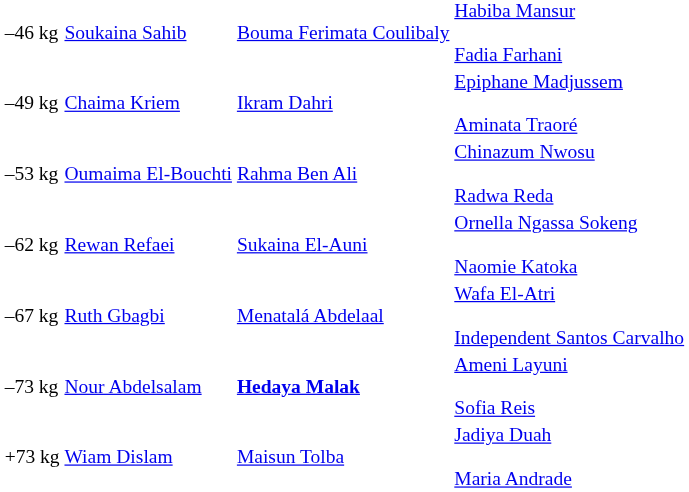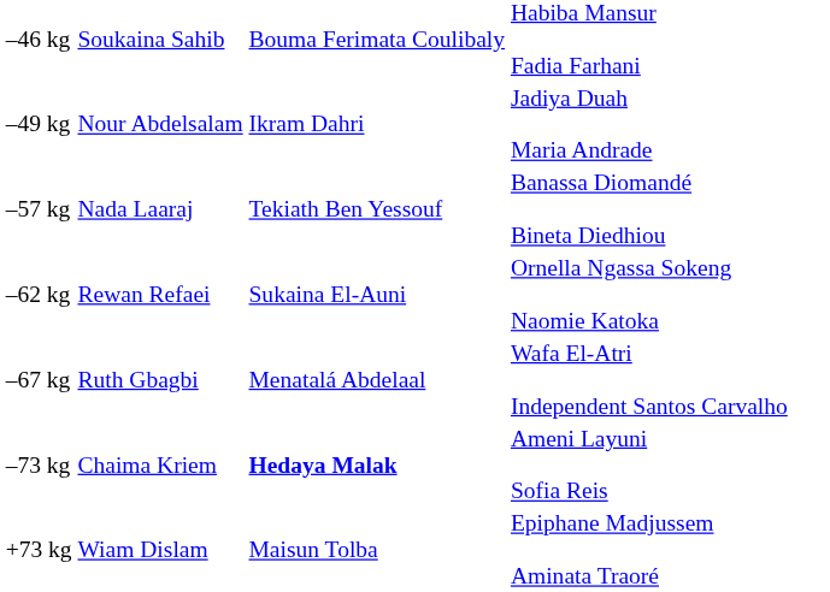 <table>
 <tr>
 <td>–46 kg</td>
 <td><a href='#'>Soukaina Sahib</a> <br></td>
 <td><a href='#'>Bouma Ferimata Coulibaly</a> <br></td>
 <td><a href='#'>Habiba Mansur</a> <br><br> <a href='#'>Fadia Farhani</a> <br></td>
 </tr>
 <tr>
 <td>–49 kg</td>
-<td><a href='#'>Chaima Kriem</a> <br></td>
+<td><a href='#'>Nour Abdelsalam</a> <br></td>
 <td><a href='#'>Ikram Dahri</a> <br></td>
-<td><a href='#'>Epiphane Madjussem</a> <br><br> <a href='#'>Aminata Traoré</a> <br></td>
+<td><a href='#'>Jadiya Duah</a> <br><br> <a href='#'>Maria Andrade</a> <br></td>
 </tr>
 <tr>
-<td>–53 kg</td>
-<td><a href='#'>Oumaima El-Bouchti</a> <br></td>
-<td><a href='#'>Rahma Ben Ali</a> <br></td>
-<td><a href='#'>Chinazum Nwosu</a> <br><br> <a href='#'>Radwa Reda</a> <br></td>
+<td>–57 kg</td>
+<td><a href='#'>Nada Laaraj</a> <br></td>
+<td><a href='#'>Tekiath Ben Yessouf</a> <br></td>
+<td><a href='#'>Banassa Diomandé</a> <br><br> <a href='#'>Bineta Diedhiou</a> <br></td>
 </tr>
 <tr>
 <td>–62 kg</td>
 <td><a href='#'>Rewan Refaei</a> <br></td>
 <td><a href='#'>Sukaina El-Auni</a> <br></td>
 <td><a href='#'>Ornella Ngassa Sokeng</a> <br><br> <a href='#'>Naomie Katoka</a> <br></td>
 </tr>
 <tr>
 <td>–67 kg</td>
 <td><a href='#'>Ruth Gbagbi</a> <br></td>
 <td><a href='#'>Menatalá Abdelaal</a> <br></td>
 <td><a href='#'>Wafa El-Atri</a> <br><br> <a href='#'>Independent Santos Carvalho</a> <br></td>
 </tr>
 <tr>
 <td>–73 kg</td>
-<td><a href='#'>Nour Abdelsalam</a> <br></td>
+<td><a href='#'>Chaima Kriem</a> <br></td>
 <td><strong><a href='#'>Hedaya Malak</a> <br></strong></td>
 <td><a href='#'>Ameni Layuni</a> <br><br> <a href='#'>Sofia Reis</a> <br></td>
 </tr>
 <tr>
 <td>+73 kg</td>
 <td><a href='#'>Wiam Dislam</a> <br></td>
 <td><a href='#'>Maisun Tolba</a> <br></td>
-<td><a href='#'>Jadiya Duah</a> <br><br> <a href='#'>Maria Andrade</a> <br></td>
+<td><a href='#'>Epiphane Madjussem</a> <br><br> <a href='#'>Aminata Traoré</a> <br></td>
 </tr>
 </table>
